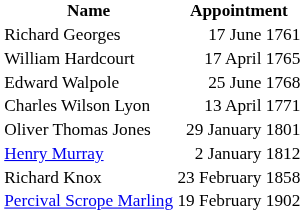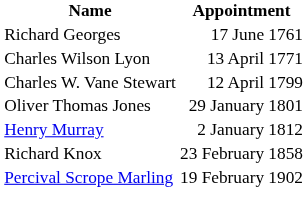 <table>
 <tr>
 <th>Name</th>
 <th>Appointment</th>
 </tr>
 <tr>
 <td>Richard Georges</td>
 <td align="right">17 June 1761 </td>
 </tr>
 <tr>
-<td>William Hardcourt</td>
-<td align="right">17 April 1765 </td>
+<td>Charles Wilson Lyon</td>
+<td align="right">13 April 1771 </td>
 </tr>
 <tr>
-<td>Edward Walpole</td>
-<td align="right">25 June 1768 </td>
-</tr>
-<tr>
-<td>Charles Wilson Lyon</td>
-<td align="right">13 April 1771 </td>
+<td>Charles W. Vane Stewart</td>
+<td align="right">12 April 1799 </td>
 </tr>
 <tr>
 <td>Oliver Thomas Jones</td>
 <td align="right">29 January 1801 </td>
 </tr>
 <tr>
 <td><a href='#'>Henry Murray</a></td>
 <td align="right">2 January 1812 </td>
 </tr>
 <tr>
 <td>Richard Knox</td>
 <td align="right">23 February 1858 </td>
 </tr>
 <tr>
 <td><a href='#'>Percival Scrope Marling</a></td>
 <td align="right">19 February 1902</td>
 </tr>
 </table>
